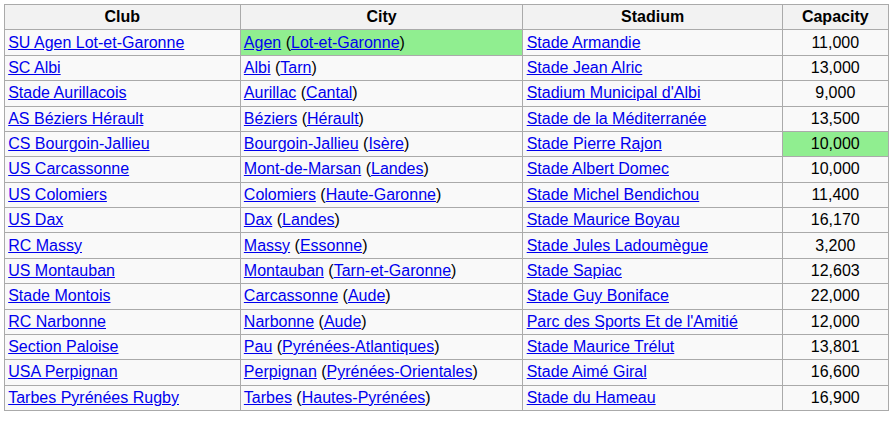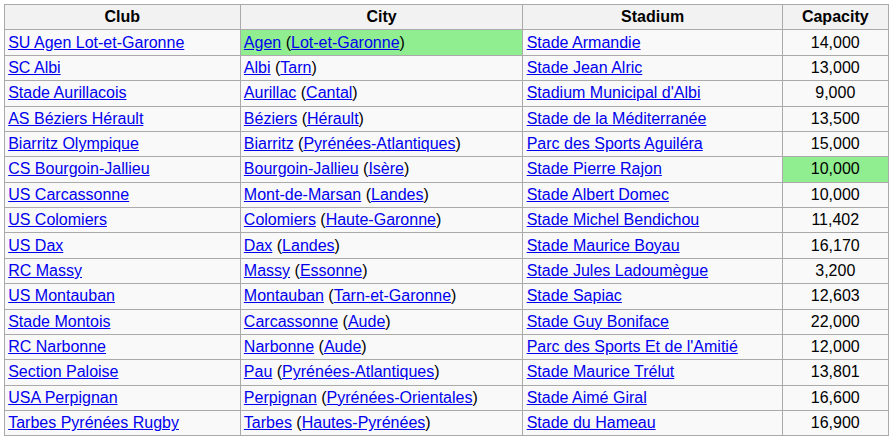 <table class="wikitable sortable" width="70%">
 <tr>
 <th width="20%">Club</th>
 <th width="24%">City</th>
 <th width="22%">Stadium</th>
 <th width="9%">Capacity</th>
 </tr>
 <tr>
 <td><a href='#'>SU Agen Lot-et-Garonne</a></td>
 <td style="background: lightgreen;"><a href='#'>Agen</a> (<a href='#'>Lot-et-Garonne</a>)</td>
 <td><a href='#'>Stade Armandie</a></td>
-<td align=center>11,000</td>
+<td align=center>14,000</td>
 </tr>
 <tr>
 <td><a href='#'>SC Albi</a></td>
 <td><a href='#'>Albi</a> (<a href='#'>Tarn</a>)</td>
 <td><a href='#'>Stade Jean Alric</a></td>
 <td align=center>13,000</td>
 </tr>
 <tr>
 <td><a href='#'>Stade Aurillacois</a></td>
 <td><a href='#'>Aurillac</a> (<a href='#'>Cantal</a>)</td>
 <td><a href='#'>Stadium Municipal d'Albi</a></td>
 <td align=center>9,000</td>
 </tr>
 <tr>
 <td><a href='#'>AS Béziers Hérault</a></td>
 <td><a href='#'>Béziers</a> (<a href='#'>Hérault</a>)</td>
 <td><a href='#'>Stade de la Méditerranée</a></td>
 <td align=center>13,500</td>
 </tr>
 <tr>
+<td><a href='#'>Biarritz Olympique</a></td>
+<td><a href='#'>Biarritz</a> (<a href='#'>Pyrénées-Atlantiques</a>)</td>
+<td><a href='#'>Parc des Sports Aguiléra</a></td>
+<td align=center>15,000</td>
+</tr>
+<tr>
 <td><a href='#'>CS Bourgoin-Jallieu</a></td>
 <td><a href='#'>Bourgoin-Jallieu</a> (<a href='#'>Isère</a>)</td>
 <td><a href='#'>Stade Pierre Rajon</a></td>
 <td align=center style="background: lightgreen;">10,000</td>
 </tr>
 <tr>
 <td><a href='#'>US Carcassonne</a></td>
 <td><a href='#'>Mont-de-Marsan</a> (<a href='#'>Landes</a>)</td>
 <td><a href='#'>Stade Albert Domec</a></td>
 <td align=center>10,000</td>
 </tr>
 <tr>
 <td><a href='#'>US Colomiers</a></td>
 <td><a href='#'>Colomiers</a> (<a href='#'>Haute-Garonne</a>)</td>
 <td><a href='#'>Stade Michel Bendichou</a></td>
-<td align=center>11,400</td>
+<td align=center>11,402</td>
 </tr>
 <tr>
 <td><a href='#'>US Dax</a></td>
 <td><a href='#'>Dax</a> (<a href='#'>Landes</a>)</td>
 <td><a href='#'>Stade Maurice Boyau</a></td>
 <td align=center>16,170</td>
 </tr>
 <tr>
 <td><a href='#'>RC Massy</a></td>
 <td><a href='#'>Massy</a> (<a href='#'>Essonne</a>)</td>
 <td><a href='#'>Stade Jules Ladoumègue</a></td>
 <td align=center>3,200</td>
 </tr>
 <tr>
 <td><a href='#'>US Montauban</a></td>
 <td><a href='#'>Montauban</a> (<a href='#'>Tarn-et-Garonne</a>)</td>
 <td><a href='#'>Stade Sapiac</a></td>
 <td align=center>12,603</td>
 </tr>
 <tr>
 <td><a href='#'>Stade Montois</a></td>
 <td><a href='#'>Carcassonne</a> (<a href='#'>Aude</a>)</td>
 <td><a href='#'>Stade Guy Boniface</a></td>
 <td align=center>22,000</td>
 </tr>
 <tr>
 <td><a href='#'>RC Narbonne</a></td>
 <td><a href='#'>Narbonne</a> (<a href='#'>Aude</a>)</td>
 <td><a href='#'>Parc des Sports Et de l'Amitié</a></td>
 <td align=center>12,000</td>
 </tr>
 <tr>
 <td><a href='#'>Section Paloise</a></td>
 <td><a href='#'>Pau</a> (<a href='#'>Pyrénées-Atlantiques</a>)</td>
 <td><a href='#'>Stade Maurice Trélut</a></td>
 <td align=center>13,801</td>
 </tr>
 <tr>
 <td><a href='#'>USA Perpignan</a></td>
 <td><a href='#'>Perpignan</a> (<a href='#'>Pyrénées-Orientales</a>)</td>
 <td><a href='#'>Stade Aimé Giral</a></td>
 <td align=center>16,600</td>
 </tr>
 <tr>
 <td><a href='#'>Tarbes Pyrénées Rugby</a></td>
 <td><a href='#'>Tarbes</a> (<a href='#'>Hautes-Pyrénées</a>)</td>
 <td><a href='#'>Stade du Hameau</a></td>
 <td align=center>16,900</td>
 </tr>
 </table>
